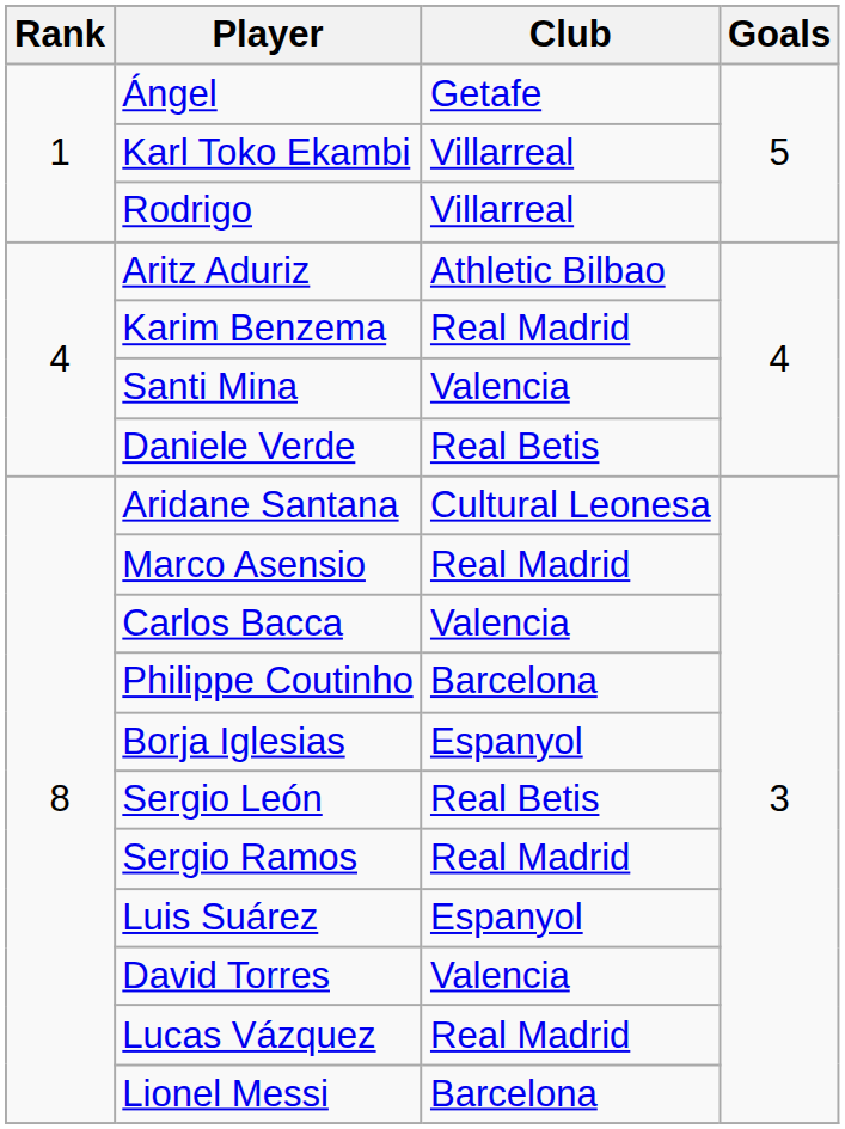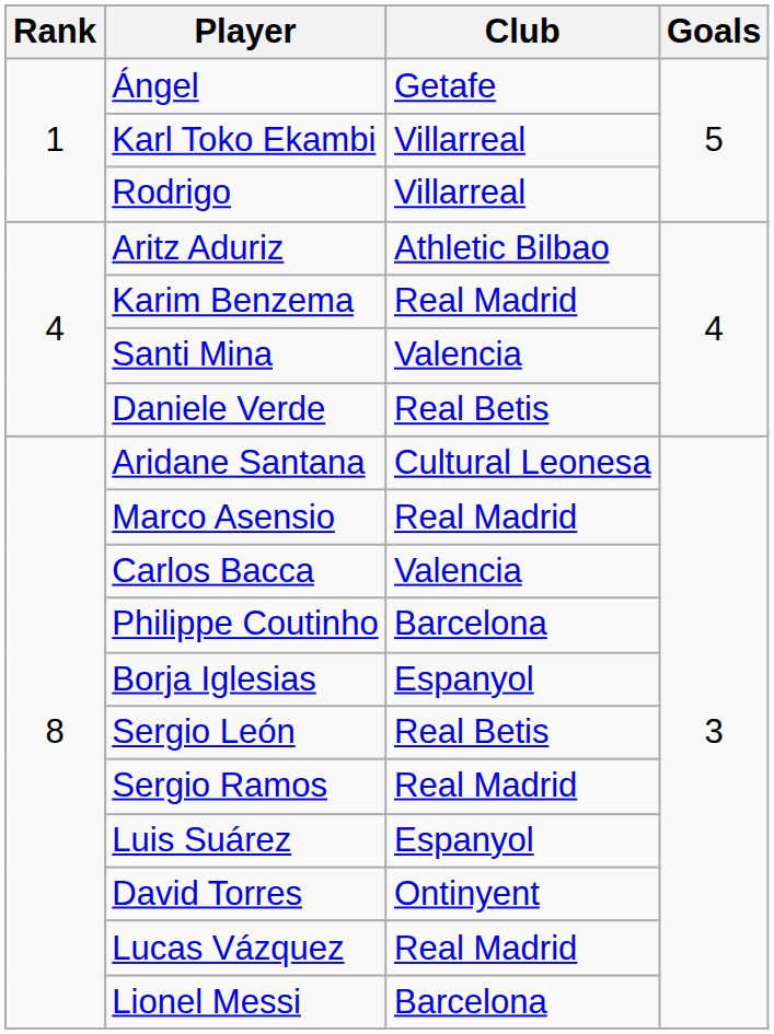 <table class="wikitable sortable" style="text-align:center">
 <tr>
 <th>Rank</th>
 <th>Player</th>
 <th>Club</th>
 <th>Goals</th>
 </tr>
 <tr>
 <td rowspan=3>1</td>
 <td align=left> <a href='#'>Ángel</a></td>
 <td align=left><a href='#'>Getafe</a></td>
 <td rowspan=3>5</td>
 </tr>
 <tr>
 <td align=left> <a href='#'>Karl Toko Ekambi</a></td>
 <td align=left><a href='#'>Villarreal</a></td>
 </tr>
 <tr>
 <td align=left> <a href='#'>Rodrigo</a></td>
 <td align=left><a href='#'>Villarreal</a></td>
 </tr>
 <tr>
 <td rowspan=4>4</td>
 <td align=left> <a href='#'>Aritz Aduriz</a></td>
 <td align=left><a href='#'>Athletic Bilbao</a></td>
 <td rowspan=4>4</td>
 </tr>
 <tr>
 <td align=left> <a href='#'>Karim Benzema</a></td>
 <td align=left><a href='#'>Real Madrid</a></td>
 </tr>
 <tr>
 <td align=left> <a href='#'>Santi Mina</a></td>
 <td align=left><a href='#'>Valencia</a></td>
 </tr>
 <tr>
 <td align=left> <a href='#'>Daniele Verde</a></td>
 <td align=left><a href='#'>Real Betis</a></td>
 </tr>
 <tr>
 <td rowspan=11>8</td>
 <td align=left> <a href='#'>Aridane Santana</a></td>
 <td align=left><a href='#'>Cultural Leonesa</a></td>
 <td rowspan=11>3</td>
 </tr>
 <tr>
 <td align=left> <a href='#'>Marco Asensio</a></td>
 <td align=left><a href='#'>Real Madrid</a></td>
 </tr>
 <tr>
 <td align=left> <a href='#'>Carlos Bacca</a></td>
 <td align=left><a href='#'>Valencia</a></td>
 </tr>
 <tr>
 <td align=left> <a href='#'>Philippe Coutinho</a></td>
 <td align=left><a href='#'>Barcelona</a></td>
 </tr>
 <tr>
 <td align=left> <a href='#'>Borja Iglesias</a></td>
 <td align=left><a href='#'>Espanyol</a></td>
 </tr>
 <tr>
 <td align=left> <a href='#'>Sergio León</a></td>
 <td align=left><a href='#'>Real Betis</a></td>
 </tr>
 <tr>
 <td align=left> <a href='#'>Sergio Ramos</a></td>
 <td align=left><a href='#'>Real Madrid</a></td>
 </tr>
 <tr>
 <td align=left> <a href='#'>Luis Suárez</a></td>
 <td align=left><a href='#'>Espanyol</a></td>
 </tr>
 <tr>
 <td align=left> <a href='#'>David Torres</a></td>
-<td align=left><a href='#'>Valencia</a></td>
+<td align=left><a href='#'>Ontinyent</a></td>
 </tr>
 <tr>
 <td align=left> <a href='#'>Lucas Vázquez</a></td>
 <td align=left><a href='#'>Real Madrid</a></td>
 </tr>
 <tr>
 <td align=left> <a href='#'>Lionel Messi</a></td>
 <td align=left><a href='#'>Barcelona</a></td>
 </tr>
 </table>
